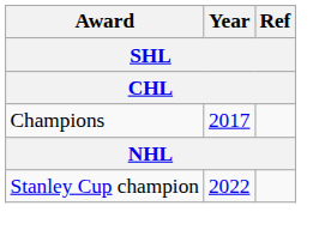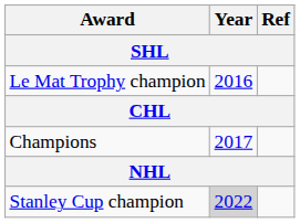 <table class="wikitable">
 <tr>
 <th>Award</th>
 <th>Year</th>
 <th>Ref</th>
 </tr>
 <tr ALIGN="center">
 <th colspan="3"><a href='#'>SHL</a></th>
+</tr>
+<tr>
+<td><a href='#'>Le Mat Trophy</a> champion</td>
+<td><a href='#'>2016</a></td>
+<td></td>
 </tr>
 <tr ALIGN="center">
 <th colspan="3"><a href='#'>CHL</a></th>
 </tr>
 <tr>
 <td>Champions</td>
 <td><a href='#'>2017</a></td>
 <td></td>
 </tr>
 <tr>
 <th colspan="3"><a href='#'>NHL</a></th>
 </tr>
 <tr>
 <td><a href='#'>Stanley Cup</a> champion</td>
-<td><a href='#'>2022</a></td>
+<td style="background: lightgrey;"><a href='#'>2022</a></td>
 <td></td>
 </tr>
 </table>
